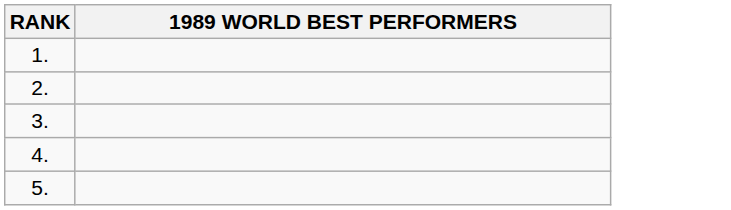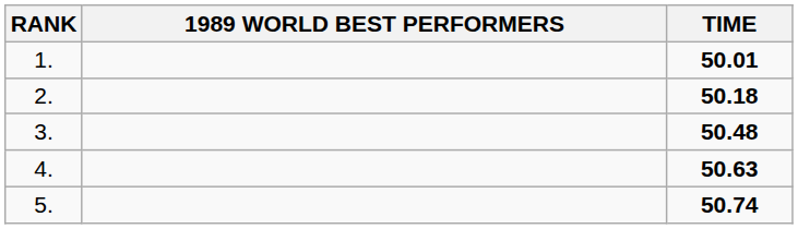 <table class="wikitable" style="border-collapse: collapse; font-size: 90%;">
 <tr>
 <th>RANK</th>
 <th align="center" style="width: 25em">1989 WORLD BEST PERFORMERS</th>
+<th align="center" style="width: 5em">TIME</th>
 </tr>
 <tr>
 <td align="center">1.</td>
 <td></td>
+<td align="center"><strong>50.01</strong></td>
 </tr>
 <tr>
 <td align="center">2.</td>
 <td></td>
+<td align="center"><strong>50.18</strong></td>
 </tr>
 <tr>
 <td align="center">3.</td>
 <td></td>
+<td align="center"><strong>50.48</strong></td>
 </tr>
 <tr>
 <td align=center>4.</td>
 <td></td>
+<td align=center><strong>50.63</strong></td>
 </tr>
 <tr>
 <td align=center>5.</td>
 <td></td>
+<td align=center><strong>50.74</strong></td>
 </tr>
 </table>
